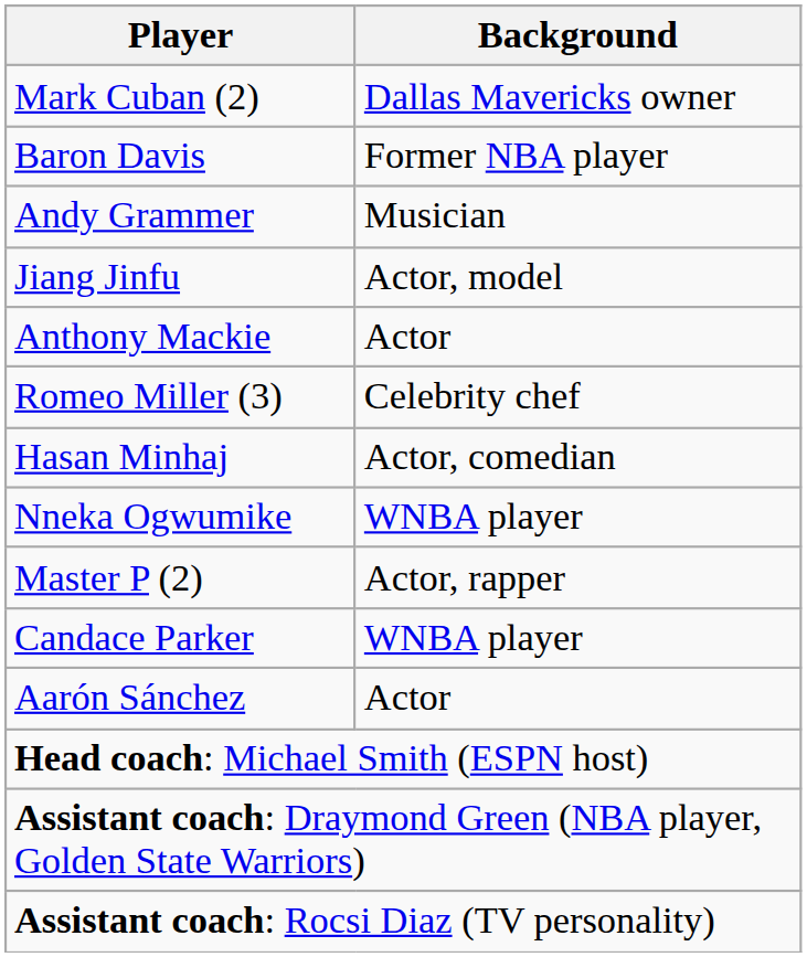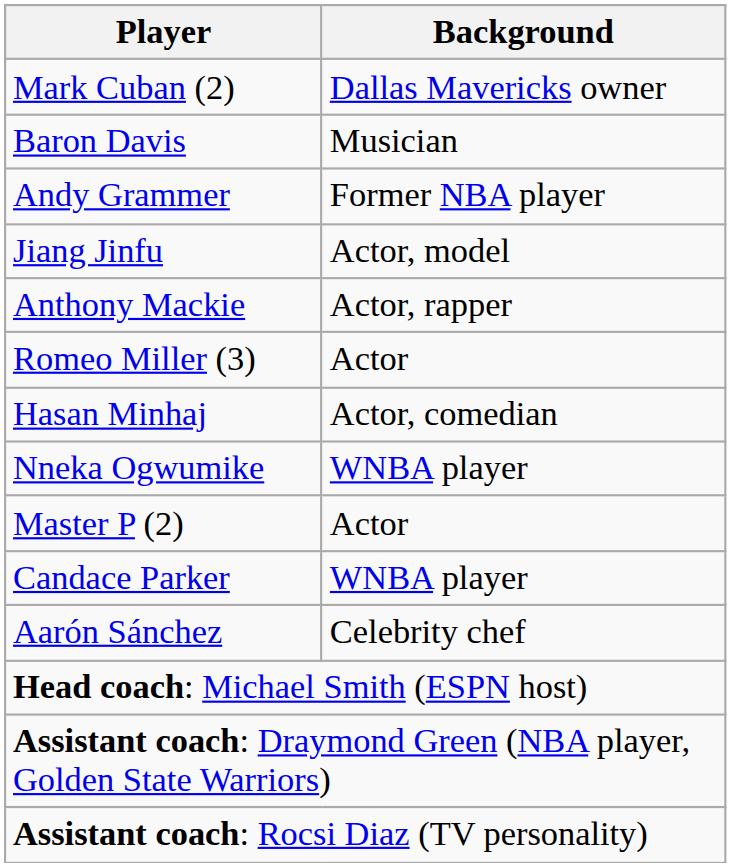 <table class="wikitable">
 <tr>
 <th width=140>Player</th>
 <th width=180>Background</th>
 </tr>
 <tr>
 <td><a href='#'>Mark Cuban</a> (2)</td>
 <td><a href='#'>Dallas Mavericks</a> owner</td>
 </tr>
 <tr>
 <td><a href='#'>Baron Davis</a></td>
-<td>Former <a href='#'>NBA</a> player</td>
+<td>Musician</td>
 </tr>
 <tr>
 <td><a href='#'>Andy Grammer</a></td>
-<td>Musician</td>
+<td>Former <a href='#'>NBA</a> player</td>
 </tr>
 <tr>
 <td><a href='#'>Jiang Jinfu</a></td>
 <td>Actor, model</td>
 </tr>
 <tr>
 <td><a href='#'>Anthony Mackie</a></td>
-<td>Actor</td>
+<td>Actor, rapper</td>
 </tr>
 <tr>
 <td><a href='#'>Romeo Miller</a> (3)</td>
-<td>Celebrity chef</td>
+<td>Actor</td>
 </tr>
 <tr>
 <td><a href='#'>Hasan Minhaj</a></td>
 <td>Actor, comedian</td>
 </tr>
 <tr>
 <td><a href='#'>Nneka Ogwumike</a></td>
 <td><a href='#'>WNBA</a> player</td>
 </tr>
 <tr>
 <td><a href='#'>Master P</a> (2)</td>
-<td>Actor, rapper</td>
+<td>Actor</td>
 </tr>
 <tr>
 <td><a href='#'>Candace Parker</a></td>
 <td><a href='#'>WNBA</a> player</td>
 </tr>
 <tr>
 <td><a href='#'>Aarón Sánchez</a></td>
-<td>Actor</td>
+<td>Celebrity chef</td>
 </tr>
 <tr>
 <td colspan="3"><strong>Head coach</strong>: <a href='#'>Michael Smith</a> (<a href='#'>ESPN</a> host)</td>
 </tr>
 <tr>
 <td colspan="3"><strong>Assistant coach</strong>: <a href='#'>Draymond Green</a> (<a href='#'>NBA</a> player, <a href='#'>Golden State Warriors</a>)</td>
 </tr>
 <tr>
 <td colspan="3"><strong>Assistant coach</strong>: <a href='#'>Rocsi Diaz</a> (TV personality)</td>
 </tr>
 </table>
